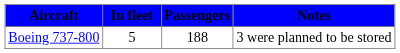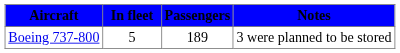 <table class="toccolours" border="1" cellpadding="3" style="border-collapse:collapse;margin:1em auto;">
 <tr bgcolor=blue>
 <th><span>Aircraft</span></th>
 <th style="width:60px;"><span>In fleet</span></th>
 <th><span>Passengers</span></th>
 <th><span>Notes</span></th>
 </tr>
 <tr>
 <td><a href='#'>Boeing 737-800</a></td>
 <td align="center">5</td>
-<td align="center">188</td>
+<td align="center">189</td>
 <td align="center">3 were planned to be stored</td>
 </tr>
 </table>
